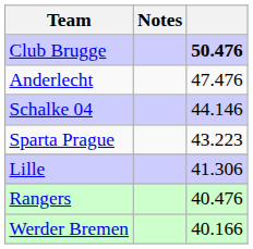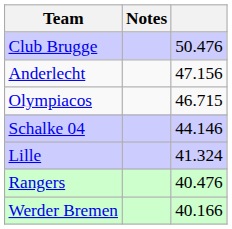 <table class="wikitable" style="float:left; margin-right:1em">
 <tr>
 <th>Team</th>
 <th>Notes</th>
 <th></th>
 </tr>
 <tr bgcolor=#ccccff>
 <td> <a href='#'>Club Brugge</a></td>
 <td></td>
-<td align=right><strong>50.476</strong></td>
+<td align=right>50.476</td>
 </tr>
 <tr>
 <td> <a href='#'>Anderlecht</a></td>
 <td></td>
-<td align=right>47.476</td>
+<td align=right>47.156</td>
+</tr>
+<tr>
+<td> <a href='#'>Olympiacos</a></td>
+<td></td>
+<td align=right>46.715</td>
 </tr>
 <tr bgcolor=#ccccff>
 <td> <a href='#'>Schalke 04</a></td>
 <td></td>
 <td align=right>44.146</td>
 </tr>
-<tr>
-<td> <a href='#'>Sparta Prague</a></td>
-<td></td>
-<td align=right>43.223</td>
-</tr>
 <tr bgcolor=#ccccff>
 <td> <a href='#'>Lille</a></td>
 <td></td>
-<td align=right>41.306</td>
+<td align=right>41.324</td>
 </tr>
 <tr bgcolor=#ccffcc>
 <td> <a href='#'>Rangers</a></td>
 <td></td>
 <td align=right>40.476</td>
 </tr>
 <tr bgcolor=#ccffcc>
 <td> <a href='#'>Werder Bremen</a></td>
 <td></td>
 <td align=right>40.166</td>
 </tr>
 </table>
